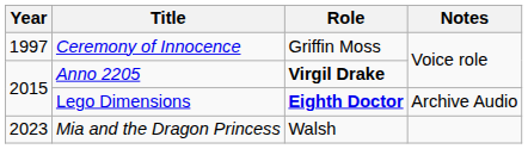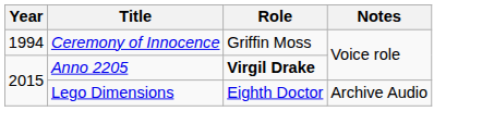 <table class="wikitable">
 <tr>
 <th>Year</th>
 <th>Title</th>
 <th>Role</th>
 <th>Notes</th>
 </tr>
 <tr>
-<td>1997</td>
+<td>1994</td>
 <td><em><a href='#'>Ceremony of Innocence</a></em></td>
 <td>Griffin Moss</td>
 <td rowspan="2">Voice role</td>
 </tr>
 <tr>
 <td rowspan="2">2015</td>
 <td><em><a href='#'>Anno 2205</a></em></td>
 <td><strong>Virgil Drake</strong></td>
 </tr>
 <tr>
 <td><a href='#'>Lego Dimensions</a></td>
-<td><strong><a href='#'>Eighth Doctor</a></strong></td>
+<td><a href='#'>Eighth Doctor</a></td>
 <td>Archive Audio</td>
 </tr>
-<tr>
-<td>2023</td>
-<td><em>Mia and the Dragon Princess</em></td>
-<td>Walsh</td>
-<td></td>
-</tr>
 </table>
